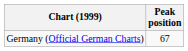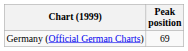 <table class="wikitable sortable">
 <tr>
 <th>Chart (1999)</th>
 <th align="center">Peak<br>position</th>
 </tr>
 <tr>
 <td>Germany (<a href='#'>Official German Charts</a>)</td>
-<td align="center">67</td>
+<td align="center">69</td>
 </tr>
 </table>
